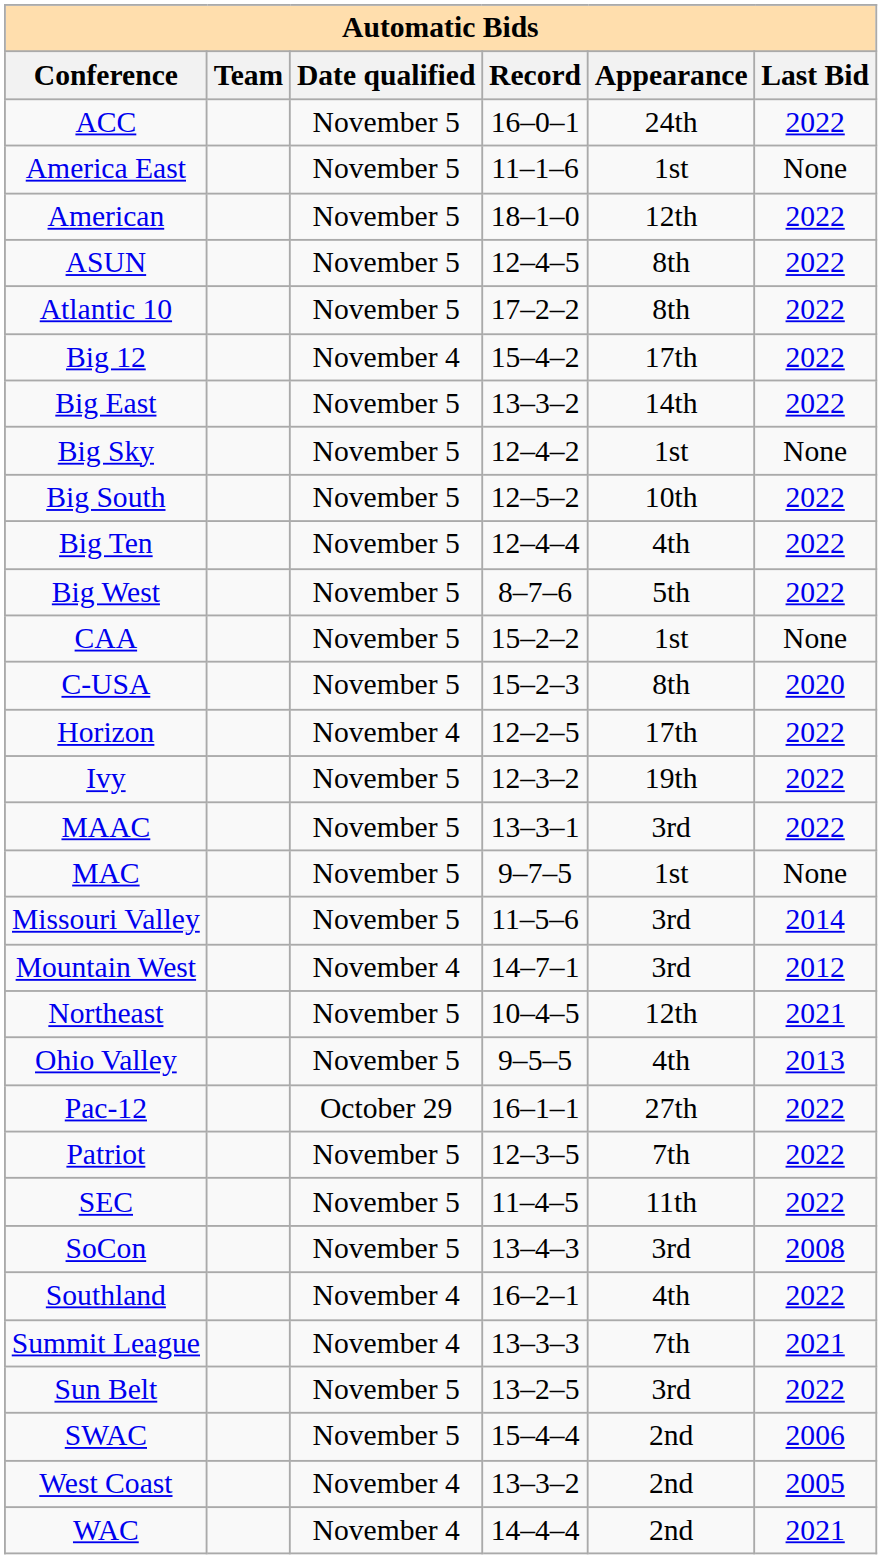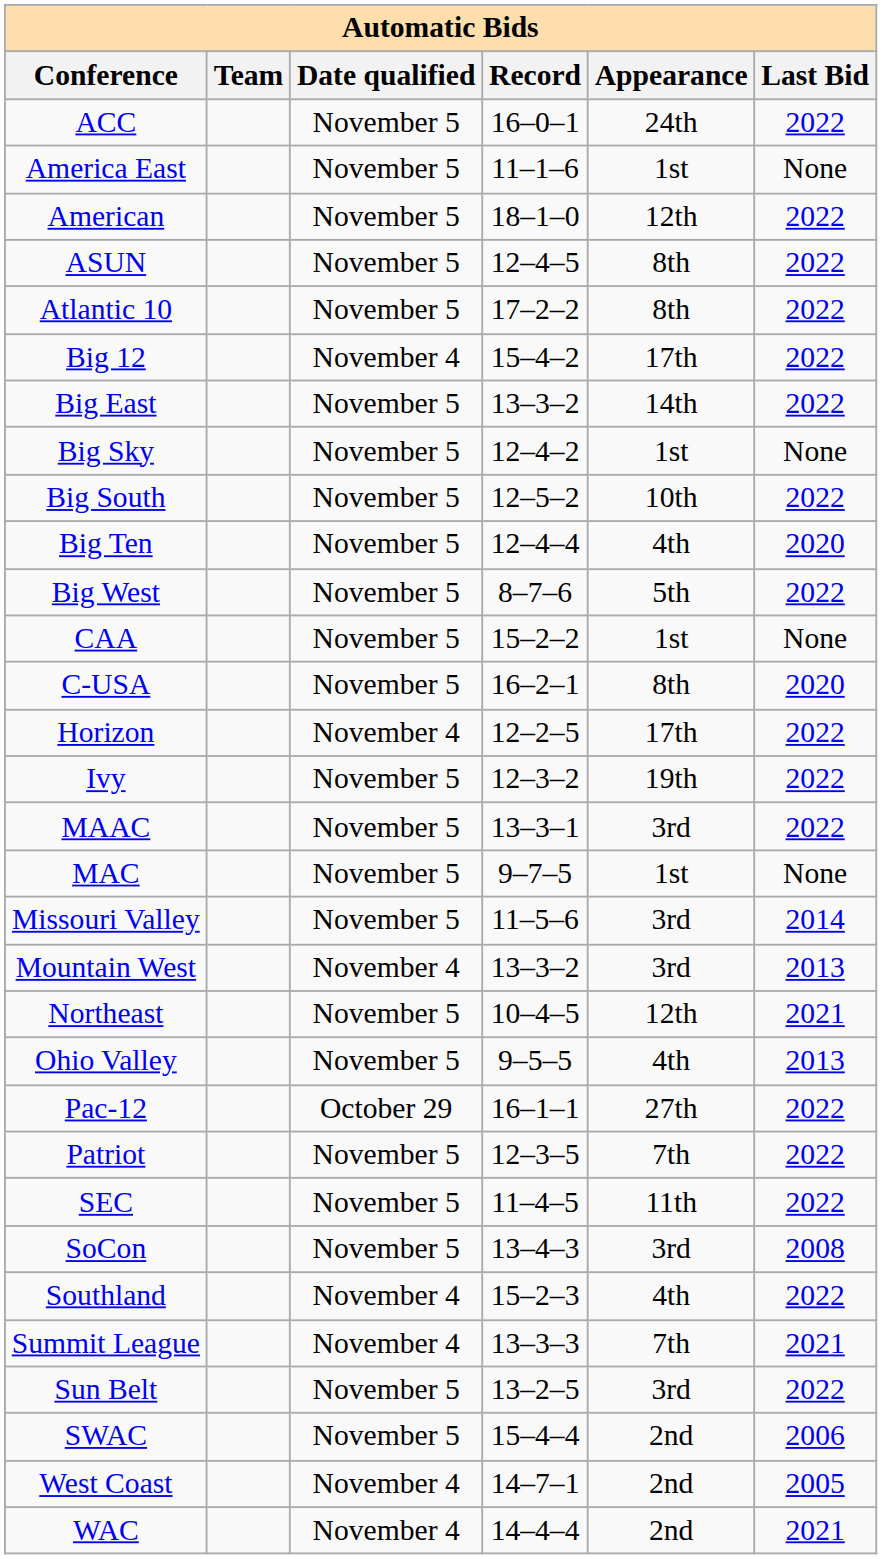 <table class="wikitable sortable" style="text-align: center;">
 <tr>
 <th colspan="6" style="background:#ffdead;">Automatic Bids</th>
 </tr>
 <tr>
 <th scope="col">Conference</th>
 <th scope="col">Team</th>
 <th scope="col">Date qualified</th>
 <th scope="col" data-sort-type="number">Record</th>
 <th scope="col">Appearance</th>
 <th scope="col">Last Bid</th>
 </tr>
 <tr>
 <td><a href='#'>ACC</a></td>
 <td style=><a href='#'></a></td>
 <td>November 5</td>
 <td>16–0–1</td>
 <td>24th</td>
 <td><a href='#'>2022</a></td>
 </tr>
 <tr>
 <td><a href='#'>America East</a></td>
 <td style=><a href='#'></a></td>
 <td>November 5</td>
 <td>11–1–6</td>
 <td>1st</td>
 <td>None</td>
 </tr>
 <tr>
 <td><a href='#'>American</a></td>
 <td style=><a href='#'></a></td>
 <td>November 5</td>
 <td>18–1–0</td>
 <td>12th</td>
 <td><a href='#'>2022</a></td>
 </tr>
 <tr>
 <td><a href='#'>ASUN</a></td>
 <td style=><a href='#'></a></td>
 <td>November 5</td>
 <td>12–4–5</td>
 <td>8th</td>
 <td><a href='#'>2022</a></td>
 </tr>
 <tr>
 <td><a href='#'>Atlantic 10</a></td>
 <td style=><a href='#'></a></td>
 <td>November 5</td>
 <td>17–2–2</td>
 <td>8th</td>
 <td><a href='#'>2022</a></td>
 </tr>
 <tr>
 <td><a href='#'>Big 12</a></td>
 <td style=><a href='#'></a></td>
 <td>November 4</td>
 <td>15–4–2</td>
 <td>17th</td>
 <td><a href='#'>2022</a></td>
 </tr>
 <tr>
 <td><a href='#'>Big East</a></td>
 <td style=><a href='#'></a></td>
 <td>November 5</td>
 <td>13–3–2</td>
 <td>14th</td>
 <td><a href='#'>2022</a></td>
 </tr>
 <tr>
 <td><a href='#'>Big Sky</a></td>
 <td style=><a href='#'></a></td>
 <td>November 5</td>
 <td>12–4–2</td>
 <td>1st</td>
 <td>None</td>
 </tr>
 <tr>
 <td><a href='#'>Big South</a></td>
 <td style=><a href='#'></a></td>
 <td>November 5</td>
 <td>12–5–2</td>
 <td>10th</td>
 <td><a href='#'>2022</a></td>
 </tr>
 <tr>
 <td><a href='#'>Big Ten</a></td>
 <td style=><a href='#'></a></td>
 <td>November 5</td>
 <td>12–4–4</td>
 <td>4th</td>
-<td><a href='#'>2022</a></td>
+<td><a href='#'>2020</a></td>
 </tr>
 <tr>
 <td><a href='#'>Big West</a></td>
 <td style=><a href='#'></a></td>
 <td>November 5</td>
 <td>8–7–6</td>
 <td>5th</td>
 <td><a href='#'>2022</a></td>
 </tr>
 <tr>
 <td><a href='#'>CAA</a></td>
 <td style=><a href='#'></a></td>
 <td>November 5</td>
 <td>15–2–2</td>
 <td>1st</td>
 <td>None</td>
 </tr>
 <tr>
 <td><a href='#'>C-USA</a></td>
 <td style=><a href='#'></a></td>
 <td>November 5</td>
-<td>15–2–3</td>
+<td>16–2–1</td>
 <td>8th</td>
 <td><a href='#'>2020</a></td>
 </tr>
 <tr>
 <td><a href='#'>Horizon</a></td>
 <td style=><a href='#'></a></td>
 <td>November 4</td>
 <td>12–2–5</td>
 <td>17th</td>
 <td><a href='#'>2022</a></td>
 </tr>
 <tr>
 <td><a href='#'>Ivy</a></td>
 <td style=><a href='#'></a></td>
 <td>November 5</td>
 <td>12–3–2</td>
 <td>19th</td>
 <td><a href='#'>2022</a></td>
 </tr>
 <tr>
 <td><a href='#'>MAAC</a></td>
 <td style=><a href='#'></a></td>
 <td>November 5</td>
 <td>13–3–1</td>
 <td>3rd</td>
 <td><a href='#'>2022</a></td>
 </tr>
 <tr>
 <td><a href='#'>MAC</a></td>
 <td style=><a href='#'></a></td>
 <td>November 5</td>
 <td>9–7–5</td>
 <td>1st</td>
 <td>None</td>
 </tr>
 <tr>
 <td><a href='#'>Missouri Valley</a></td>
 <td style=><a href='#'></a></td>
 <td>November 5</td>
 <td>11–5–6</td>
 <td>3rd</td>
 <td><a href='#'>2014</a></td>
 </tr>
 <tr>
 <td><a href='#'>Mountain West</a></td>
 <td style=><a href='#'></a></td>
 <td>November 4</td>
-<td>14–7–1</td>
+<td>13–3–2</td>
 <td>3rd</td>
-<td><a href='#'>2012</a></td>
+<td><a href='#'>2013</a></td>
 </tr>
 <tr>
 <td><a href='#'>Northeast</a></td>
 <td style=><a href='#'></a></td>
 <td>November 5</td>
 <td>10–4–5</td>
 <td>12th</td>
 <td><a href='#'>2021</a></td>
 </tr>
 <tr>
 <td><a href='#'>Ohio Valley</a></td>
 <td style=><a href='#'></a></td>
 <td>November 5</td>
 <td>9–5–5</td>
 <td>4th</td>
 <td><a href='#'>2013</a></td>
 </tr>
 <tr>
 <td><a href='#'>Pac-12</a></td>
 <td style=><a href='#'></a></td>
 <td>October 29</td>
 <td>16–1–1</td>
 <td>27th</td>
 <td><a href='#'>2022</a></td>
 </tr>
 <tr>
 <td><a href='#'>Patriot</a></td>
 <td style=><a href='#'></a></td>
 <td>November 5</td>
 <td>12–3–5</td>
 <td>7th</td>
 <td><a href='#'>2022</a></td>
 </tr>
 <tr>
 <td><a href='#'>SEC</a></td>
 <td style=><a href='#'></a></td>
 <td>November 5</td>
 <td>11–4–5</td>
 <td>11th</td>
 <td><a href='#'>2022</a></td>
 </tr>
 <tr>
 <td><a href='#'>SoCon</a></td>
 <td style=><a href='#'></a></td>
 <td>November 5</td>
 <td>13–4–3</td>
 <td>3rd</td>
 <td><a href='#'>2008</a></td>
 </tr>
 <tr>
 <td><a href='#'>Southland</a></td>
 <td style=><a href='#'></a></td>
 <td>November 4</td>
-<td>16–2–1</td>
+<td>15–2–3</td>
 <td>4th</td>
 <td><a href='#'>2022</a></td>
 </tr>
 <tr>
 <td><a href='#'>Summit League</a></td>
 <td style=><a href='#'></a></td>
 <td>November 4</td>
 <td>13–3–3</td>
 <td>7th</td>
 <td><a href='#'>2021</a></td>
 </tr>
 <tr>
 <td><a href='#'>Sun Belt</a></td>
 <td style=><a href='#'></a></td>
 <td>November 5</td>
 <td>13–2–5</td>
 <td>3rd</td>
 <td><a href='#'>2022</a></td>
 </tr>
 <tr>
 <td><a href='#'>SWAC</a></td>
 <td style=><a href='#'></a></td>
 <td>November 5</td>
 <td>15–4–4</td>
 <td>2nd</td>
 <td><a href='#'>2006</a></td>
 </tr>
 <tr>
 <td><a href='#'>West Coast</a></td>
 <td style=><a href='#'></a></td>
 <td>November 4</td>
-<td>13–3–2</td>
+<td>14–7–1</td>
 <td>2nd</td>
 <td><a href='#'>2005</a></td>
 </tr>
 <tr>
 <td><a href='#'>WAC</a></td>
 <td style=><a href='#'></a></td>
 <td>November 4</td>
 <td>14–4–4</td>
 <td>2nd</td>
 <td><a href='#'>2021</a></td>
 </tr>
 </table>
